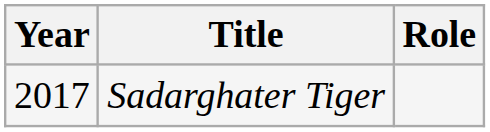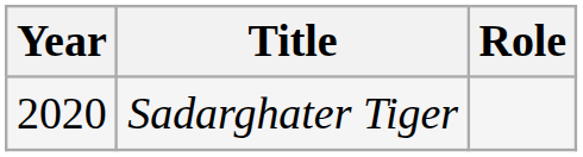 <table class="wikitable sortable" style="background:#F5F5F5;">
 <tr>
 <th>Year</th>
 <th>Title</th>
 <th>Role</th>
 </tr>
 <tr>
-<td>2017</td>
+<td>2020</td>
 <td><em>Sadarghater Tiger</em></td>
 <td></td>
 </tr>
 </table>
